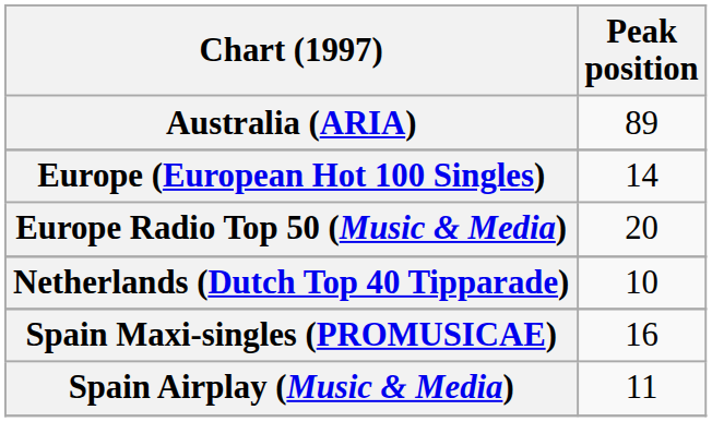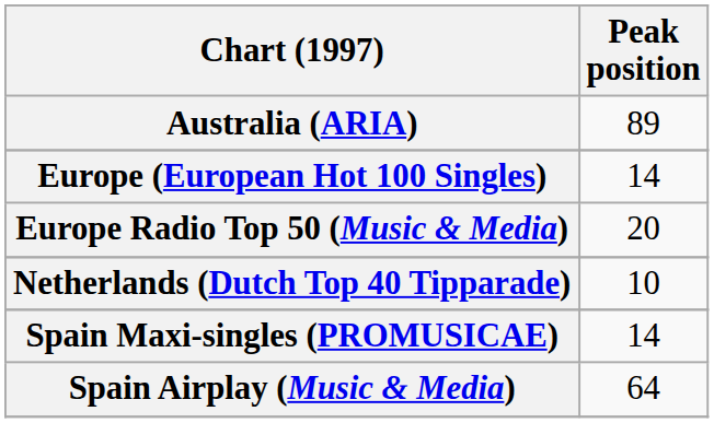 <table class="wikitable sortable plainrowheaders" style="text-align:center">
 <tr>
 <th scope="col">Chart (1997)</th>
 <th scope="col">Peak<br>position</th>
 </tr>
 <tr>
 <th scope="row">Australia (<a href='#'>ARIA</a>)</th>
 <td>89</td>
 </tr>
 <tr>
 </tr>
 <tr>
 </tr>
 <tr>
 <th scope="row">Europe (<a href='#'>European Hot 100 Singles</a>)</th>
 <td>14</td>
 </tr>
 <tr>
 <th scope="row">Europe Radio Top 50 (<em><a href='#'>Music & Media</a></em>)</th>
 <td>20</td>
 </tr>
 <tr>
 </tr>
 <tr>
 <th scope="row">Netherlands (<a href='#'>Dutch Top 40 Tipparade</a>)</th>
 <td>10</td>
 </tr>
 <tr>
 </tr>
 <tr>
 </tr>
 <tr>
 <th scope="row">Spain Maxi-singles (<a href='#'>PROMUSICAE</a>)</th>
-<td>16</td>
+<td>14</td>
 </tr>
 <tr>
 <th scope="row">Spain Airplay (<em><a href='#'>Music & Media</a></em>)</th>
-<td>11</td>
+<td>64</td>
 </tr>
 <tr>
 </tr>
 <tr>
 </tr>
 <tr>
 </tr>
 </table>
